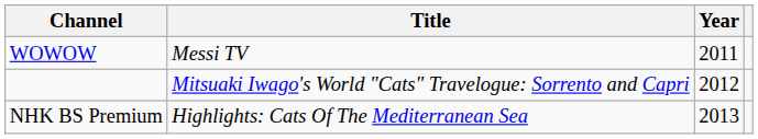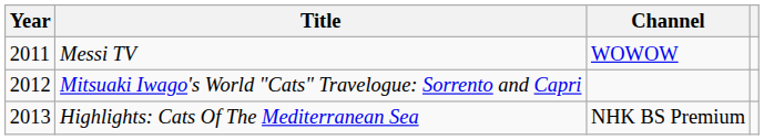 <table class="wikitable">
 <tr>
+<th>Year</th>
+<th>Title</th>
 <th>Channel</th>
-<th>Title</th>
-<th>Year</th>
 <th></th>
 </tr>
 <tr>
+<td>2011</td>
+<td><em>Messi TV</em></td>
 <td><a href='#'>WOWOW</a></td>
-<td><em>Messi TV</em></td>
-<td>2011</td>
 <td></td>
 </tr>
 <tr>
+<td>2012</td>
+<td><em><a href='#'>Mitsuaki Iwago</a>'s World "Cats" Travelogue: <a href='#'>Sorrento</a> and <a href='#'>Capri</a></em></td>
 <td></td>
-<td><em><a href='#'>Mitsuaki Iwago</a>'s World "Cats" Travelogue: <a href='#'>Sorrento</a> and <a href='#'>Capri</a></em></td>
-<td>2012</td>
 <td></td>
 </tr>
 <tr>
+<td>2013</td>
+<td><em> Highlights: Cats Of The <a href='#'>Mediterranean Sea</a></em></td>
 <td>NHK BS Premium</td>
-<td><em> Highlights: Cats Of The <a href='#'>Mediterranean Sea</a></em></td>
-<td>2013</td>
 <td></td>
 </tr>
 </table>
